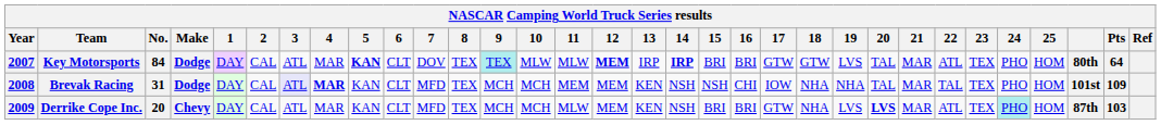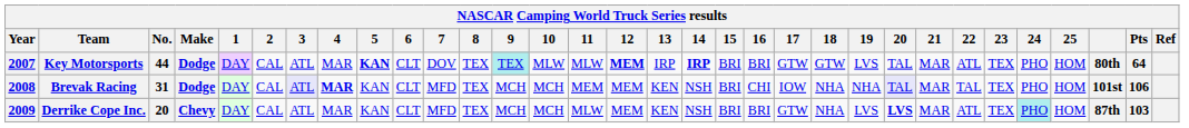 <table class="wikitable" style="text-align:center; font-size:75%">
 <tr>
 <th colspan=45><a href='#'>NASCAR</a> <a href='#'>Camping World Truck Series</a> results</th>
 </tr>
 <tr>
 <th>Year</th>
 <th>Team</th>
 <th>No.</th>
 <th>Make</th>
 <th>1</th>
 <th>2</th>
 <th>3</th>
 <th>4</th>
 <th>5</th>
 <th>6</th>
 <th>7</th>
 <th>8</th>
 <th>9</th>
 <th>10</th>
 <th>11</th>
 <th>12</th>
 <th>13</th>
 <th>14</th>
 <th>15</th>
 <th>16</th>
 <th>17</th>
 <th>18</th>
 <th>19</th>
 <th>20</th>
 <th>21</th>
 <th>22</th>
 <th>23</th>
 <th>24</th>
 <th>25</th>
 <th></th>
 <th>Pts</th>
 <th>Ref</th>
 </tr>
 <tr>
 <th><a href='#'>2007</a></th>
 <th nowrap><a href='#'>Key Motorsports</a></th>
-<th>84</th>
+<th>44</th>
 <th><a href='#'>Dodge</a></th>
 <td style="background:#EFCFFF;"><a href='#'>DAY</a><br></td>
 <td><a href='#'>CAL</a></td>
 <td><a href='#'>ATL</a></td>
 <td><a href='#'>MAR</a></td>
 <td><strong><a href='#'>KAN</a></strong></td>
 <td><a href='#'>CLT</a></td>
 <td><a href='#'>DOV</a></td>
 <td><a href='#'>TEX</a></td>
 <td style="background: paleturquoise;"><a href='#'>TEX</a></td>
 <td><a href='#'>MLW</a></td>
 <td><a href='#'>MLW</a></td>
 <td><strong><a href='#'>MEM</a></strong></td>
 <td><a href='#'>IRP</a></td>
 <td><strong><a href='#'>IRP</a></strong></td>
 <td><a href='#'>BRI</a></td>
 <td><a href='#'>BRI</a></td>
 <td><a href='#'>GTW</a></td>
 <td><a href='#'>GTW</a></td>
 <td><a href='#'>LVS</a></td>
 <td><a href='#'>TAL</a></td>
 <td><a href='#'>MAR</a></td>
 <td><a href='#'>ATL</a></td>
 <td><a href='#'>TEX</a></td>
 <td><a href='#'>PHO</a></td>
 <td><a href='#'>HOM</a></td>
 <th>80th</th>
 <th>64</th>
 <th></th>
 </tr>
 <tr>
 <th><a href='#'>2008</a></th>
 <th nowrap><a href='#'>Brevak Racing</a></th>
 <th>31</th>
 <th><a href='#'>Dodge</a></th>
 <td style="background:#DFFFDF;"><a href='#'>DAY</a><br></td>
 <td><a href='#'>CAL</a></td>
 <td style="background: lavender;"><a href='#'>ATL</a></td>
 <td><strong><a href='#'>MAR</a></strong></td>
 <td><a href='#'>KAN</a></td>
 <td><a href='#'>CLT</a></td>
 <td><a href='#'>MFD</a></td>
 <td><a href='#'>TEX</a></td>
 <td><a href='#'>MCH</a></td>
 <td><a href='#'>MCH</a></td>
 <td><a href='#'>MEM</a></td>
 <td><a href='#'>MEM</a></td>
 <td><a href='#'>KEN</a></td>
 <td><a href='#'>NSH</a></td>
-<td><a href='#'>NSH</a></td>
+<td><a href='#'>BRI</a></td>
 <td><a href='#'>CHI</a></td>
 <td><a href='#'>IOW</a></td>
 <td><a href='#'>NHA</a></td>
 <td><a href='#'>NHA</a></td>
-<td><a href='#'>TAL</a></td>
+<td style="background: lavender;"><a href='#'>TAL</a></td>
 <td><a href='#'>MAR</a></td>
 <td><a href='#'>TAL</a></td>
 <td><a href='#'>TEX</a></td>
 <td><a href='#'>PHO</a></td>
 <td><a href='#'>HOM</a></td>
 <th>101st</th>
-<th>109</th>
+<th>106</th>
 <th></th>
 </tr>
 <tr>
 <th><a href='#'>2009</a></th>
 <th nowrap><a href='#'>Derrike Cope Inc.</a></th>
 <th>20</th>
 <th><a href='#'>Chevy</a></th>
 <td style="background:#DFFFDF;"><a href='#'>DAY</a><br></td>
 <td><a href='#'>CAL</a></td>
 <td><a href='#'>ATL</a></td>
 <td><a href='#'>MAR</a></td>
 <td><a href='#'>KAN</a></td>
 <td><a href='#'>CLT</a></td>
 <td><a href='#'>MFD</a></td>
 <td><a href='#'>TEX</a></td>
 <td><a href='#'>MCH</a></td>
 <td><a href='#'>MCH</a></td>
 <td><a href='#'>MLW</a></td>
 <td><a href='#'>MEM</a></td>
 <td><a href='#'>KEN</a></td>
 <td><a href='#'>NSH</a></td>
 <td><a href='#'>BRI</a></td>
 <td><a href='#'>BRI</a></td>
 <td><a href='#'>GTW</a></td>
 <td><a href='#'>NHA</a></td>
 <td><a href='#'>LVS</a></td>
 <td><strong><a href='#'>LVS</a></strong></td>
 <td><a href='#'>MAR</a></td>
 <td><a href='#'>ATL</a></td>
 <td><a href='#'>TEX</a></td>
 <td style="background: paleturquoise;"><a href='#'>PHO</a></td>
 <td><a href='#'>HOM</a></td>
 <th>87th</th>
 <th>103</th>
 <th></th>
 </tr>
 </table>
